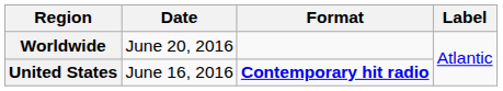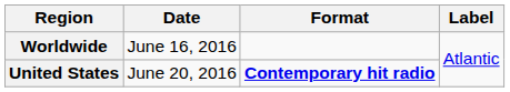 <table class="wikitable plainrowheaders">
 <tr>
 <th>Region</th>
 <th>Date</th>
 <th>Format</th>
 <th>Label</th>
 </tr>
 <tr>
 <th scope="row">Worldwide</th>
-<td>June 20, 2016</td>
+<td>June 16, 2016</td>
 <td></td>
 <td rowspan="2"><a href='#'>Atlantic</a></td>
 </tr>
 <tr>
 <th scope="row">United States</th>
-<td>June 16, 2016</td>
+<td>June 20, 2016</td>
 <td><strong><a href='#'>Contemporary hit radio</a></strong></td>
 </tr>
 </table>
